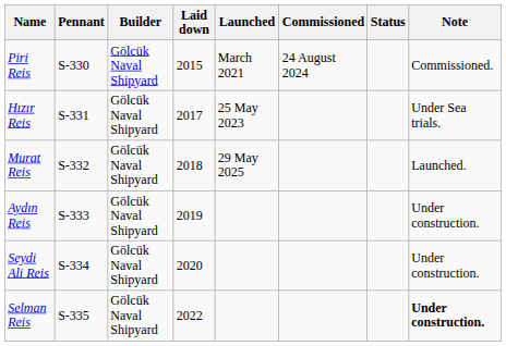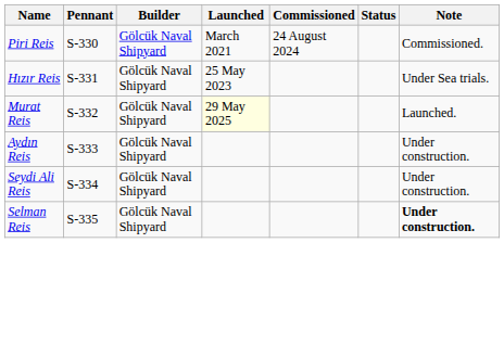 <table class="wikitable">
 <tr>
 <th>Name</th>
 <th>Pennant</th>
 <th>Builder</th>
-<th>Laid down</th>
 <th>Launched</th>
 <th>Commissioned</th>
 <th>Status</th>
 <th>Note</th>
 </tr>
 <tr>
 <td><a href='#'><em>Piri Reis</em></a></td>
 <td>S-330</td>
 <td><a href='#'>Gölcük Naval Shipyard</a></td>
-<td>2015</td>
 <td>March 2021</td>
 <td>24 August 2024</td>
 <td></td>
 <td>Commissioned.</td>
 </tr>
 <tr>
 <td><a href='#'><em>Hızır Reis</em></a></td>
 <td>S-331</td>
 <td>Gölcük Naval Shipyard</td>
-<td>2017</td>
 <td>25 May 2023</td>
 <td></td>
 <td></td>
 <td>Under Sea trials.</td>
 </tr>
 <tr>
 <td><a href='#'><em>Murat Reis</em></a></td>
 <td>S-332</td>
 <td>Gölcük Naval Shipyard</td>
-<td>2018</td>
-<td>29 May 2025</td>
+<td style="background: lightyellow;">29 May 2025</td>
 <td></td>
 <td></td>
 <td>Launched.</td>
 </tr>
 <tr>
 <td><a href='#'><em>Aydın Reis</em></a></td>
 <td>S-333</td>
 <td>Gölcük Naval Shipyard</td>
-<td>2019</td>
 <td></td>
 <td></td>
 <td></td>
 <td>Under construction.</td>
 </tr>
 <tr>
 <td><a href='#'><em>Seydi Ali Reis</em></a></td>
 <td>S-334</td>
 <td>Gölcük Naval Shipyard</td>
-<td>2020</td>
 <td></td>
 <td></td>
 <td></td>
 <td>Under construction.</td>
 </tr>
 <tr>
 <td><a href='#'><em>Selman Reis</em></a></td>
 <td>S-335</td>
 <td>Gölcük Naval Shipyard</td>
-<td>2022</td>
 <td></td>
 <td></td>
 <td></td>
 <td><strong>Under construction.</strong></td>
 </tr>
 </table>
